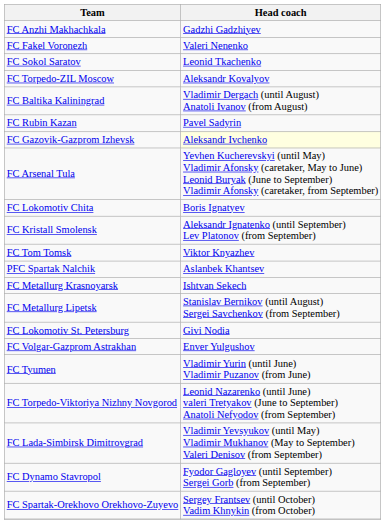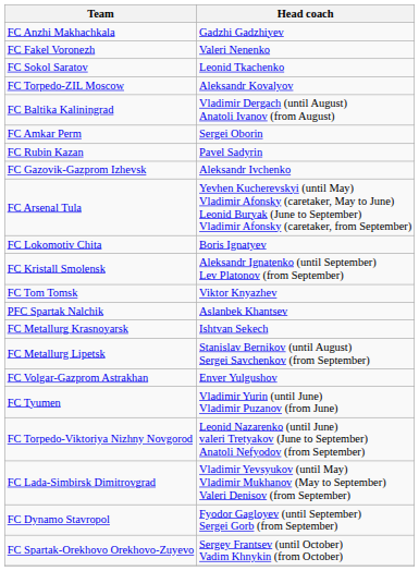 <table class="wikitable">
 <tr>
 <th>Team</th>
 <th>Head coach</th>
 </tr>
 <tr>
 <td><a href='#'>FC Anzhi Makhachkala</a></td>
 <td><a href='#'>Gadzhi Gadzhiyev</a></td>
 </tr>
 <tr>
 <td><a href='#'>FC Fakel Voronezh</a></td>
 <td><a href='#'>Valeri Nenenko</a></td>
 </tr>
 <tr>
 <td><a href='#'>FC Sokol Saratov</a></td>
 <td><a href='#'>Leonid Tkachenko</a></td>
 </tr>
 <tr>
 <td><a href='#'>FC Torpedo-ZIL Moscow</a></td>
 <td><a href='#'>Aleksandr Kovalyov</a></td>
 </tr>
 <tr>
 <td><a href='#'>FC Baltika Kaliningrad</a></td>
 <td><a href='#'>Vladimir Dergach</a> (until August)<br><a href='#'>Anatoli Ivanov</a> (from August)</td>
 </tr>
 <tr>
+<td><a href='#'>FC Amkar Perm</a></td>
+<td><a href='#'>Sergei Oborin</a></td>
+</tr>
+<tr>
 <td><a href='#'>FC Rubin Kazan</a></td>
 <td><a href='#'>Pavel Sadyrin</a></td>
 </tr>
 <tr>
 <td><a href='#'>FC Gazovik-Gazprom Izhevsk</a></td>
-<td style="background: lightyellow;"><a href='#'>Aleksandr Ivchenko</a></td>
+<td><a href='#'>Aleksandr Ivchenko</a></td>
 </tr>
 <tr>
 <td><a href='#'>FC Arsenal Tula</a></td>
 <td> <a href='#'>Yevhen Kucherevskyi</a> (until May)<br><a href='#'>Vladimir Afonsky</a> (caretaker, May to June)<br> <a href='#'>Leonid Buryak</a> (June to September)<br><a href='#'>Vladimir Afonsky</a> (caretaker, from September)</td>
 </tr>
 <tr>
 <td><a href='#'>FC Lokomotiv Chita</a></td>
 <td><a href='#'>Boris Ignatyev</a></td>
 </tr>
 <tr>
 <td><a href='#'>FC Kristall Smolensk</a></td>
 <td><a href='#'>Aleksandr Ignatenko</a> (until September)<br><a href='#'>Lev Platonov</a> (from September)</td>
 </tr>
 <tr>
 <td><a href='#'>FC Tom Tomsk</a></td>
 <td><a href='#'>Viktor Knyazhev</a></td>
 </tr>
 <tr>
 <td><a href='#'>PFC Spartak Nalchik</a></td>
 <td><a href='#'>Aslanbek Khantsev</a></td>
 </tr>
 <tr>
 <td><a href='#'>FC Metallurg Krasnoyarsk</a></td>
 <td><a href='#'>Ishtvan Sekech</a></td>
 </tr>
 <tr>
 <td><a href='#'>FC Metallurg Lipetsk</a></td>
 <td><a href='#'>Stanislav Bernikov</a> (until August)<br><a href='#'>Sergei Savchenkov</a> (from September)</td>
 </tr>
 <tr>
-<td><a href='#'>FC Lokomotiv St. Petersburg</a></td>
-<td> <a href='#'>Givi Nodia</a></td>
-</tr>
-<tr>
 <td><a href='#'>FC Volgar-Gazprom Astrakhan</a></td>
 <td><a href='#'>Enver Yulgushov</a></td>
 </tr>
 <tr>
 <td><a href='#'>FC Tyumen</a></td>
 <td><a href='#'>Vladimir Yurin</a> (until June)<br><a href='#'>Vladimir Puzanov</a> (from June)</td>
 </tr>
 <tr>
 <td><a href='#'>FC Torpedo-Viktoriya Nizhny Novgorod</a></td>
 <td><a href='#'>Leonid Nazarenko</a> (until June)<br><a href='#'>valeri Tretyakov</a> (June to September)<br><a href='#'>Anatoli Nefyodov</a> (from September)</td>
 </tr>
 <tr>
 <td><a href='#'>FC Lada-Simbirsk Dimitrovgrad</a></td>
 <td><a href='#'>Vladimir Yevsyukov</a> (until May)<br><a href='#'>Vladimir Mukhanov</a> (May to September)<br><a href='#'>Valeri Denisov</a> (from September)</td>
 </tr>
 <tr>
 <td><a href='#'>FC Dynamo Stavropol</a></td>
 <td><a href='#'>Fyodor Gagloyev</a> (until September)<br><a href='#'>Sergei Gorb</a> (from September)</td>
 </tr>
 <tr>
 <td><a href='#'>FC Spartak-Orekhovo Orekhovo-Zuyevo</a></td>
 <td><a href='#'>Sergey Frantsev</a> (until October)<br><a href='#'>Vadim Khnykin</a> (from October)</td>
 </tr>
 <tr>
 </tr>
 </table>
